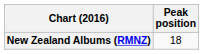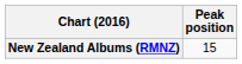 <table class="wikitable sortable plainrowheaders" style="text-align:center">
 <tr>
 <th scope="col">Chart (2016)</th>
 <th scope="col">Peak<br> position</th>
 </tr>
 <tr>
 <th scope="row">New Zealand Albums (<a href='#'>RMNZ</a>)</th>
-<td>18</td>
+<td>15</td>
 </tr>
 </table>
